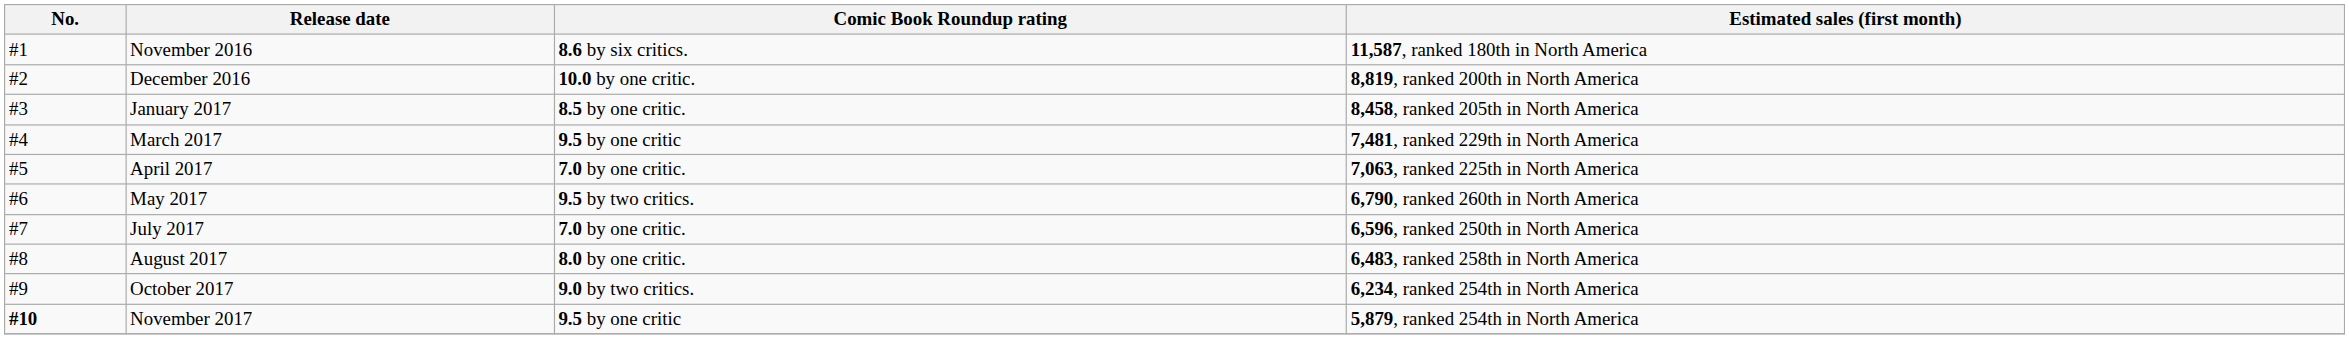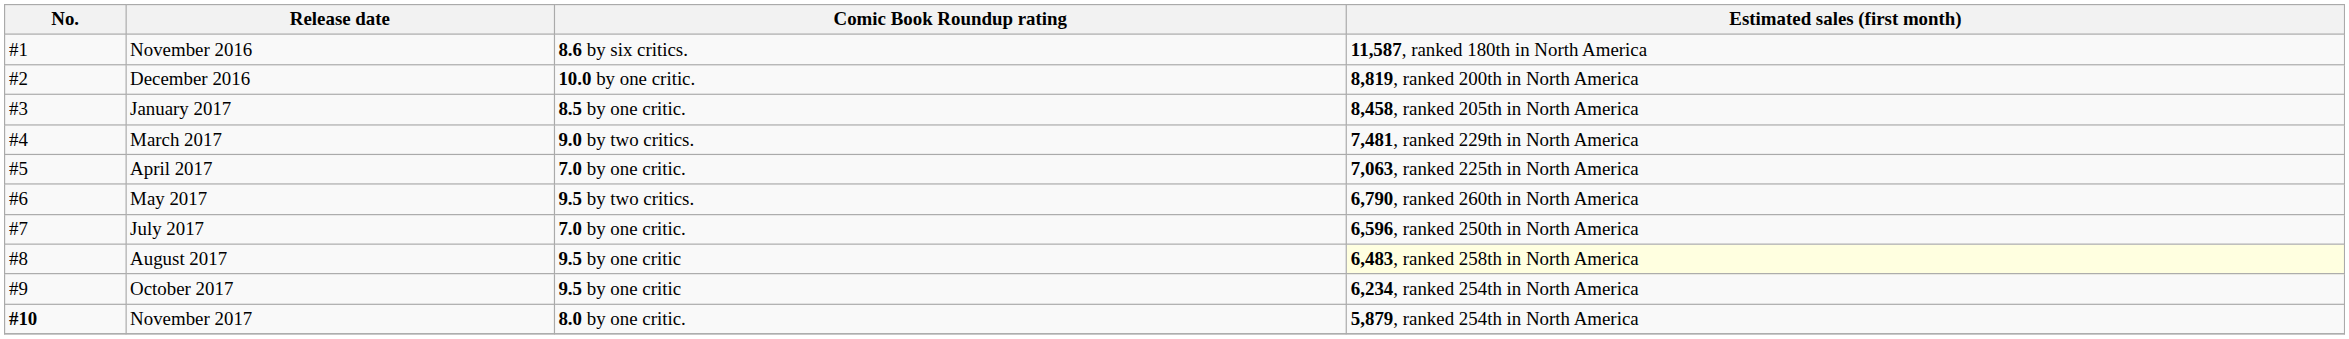 <table class="wikitable" width=100%>
 <tr>
 <th>No.</th>
 <th>Release date</th>
 <th>Comic Book Roundup rating</th>
 <th>Estimated sales (first month)</th>
 </tr>
 <tr>
 <td>#1</td>
 <td>November 2016</td>
 <td><strong>8.6</strong> by six critics.</td>
 <td><strong>11,587</strong>, ranked 180th in North America</td>
 </tr>
 <tr>
 <td>#2</td>
 <td>December 2016</td>
 <td><strong>10.0</strong> by one critic.</td>
 <td><strong>8,819</strong>, ranked 200th in North America</td>
 </tr>
 <tr>
 <td>#3</td>
 <td>January 2017</td>
 <td><strong>8.5</strong> by one critic.</td>
 <td><strong>8,458</strong>, ranked 205th in North America</td>
 </tr>
 <tr>
 <td>#4</td>
 <td>March 2017</td>
-<td><strong>9.5</strong> by one critic</td>
+<td><strong>9.0</strong> by two critics.</td>
 <td><strong>7,481</strong>, ranked 229th in North America</td>
 </tr>
 <tr>
 <td>#5</td>
 <td>April 2017</td>
 <td><strong>7.0</strong> by one critic.</td>
 <td><strong>7,063</strong>, ranked 225th in North America</td>
 </tr>
 <tr>
 <td>#6</td>
 <td>May 2017</td>
 <td><strong>9.5</strong> by two critics.</td>
 <td><strong>6,790</strong>, ranked 260th in North America</td>
 </tr>
 <tr>
 <td>#7</td>
 <td>July 2017</td>
 <td><strong>7.0</strong> by one critic.</td>
 <td><strong>6,596</strong>, ranked 250th in North America</td>
 </tr>
 <tr>
 <td>#8</td>
 <td>August 2017</td>
-<td><strong>8.0</strong> by one critic.</td>
-<td><strong>6,483</strong>, ranked 258th in North America</td>
+<td><strong>9.5</strong> by one critic</td>
+<td style="background: lightyellow;"><strong>6,483</strong>, ranked 258th in North America</td>
 </tr>
 <tr>
 <td>#9</td>
 <td>October 2017</td>
-<td><strong>9.0</strong> by two critics.</td>
+<td><strong>9.5</strong> by one critic</td>
 <td><strong>6,234</strong>, ranked 254th in North America</td>
 </tr>
 <tr>
 <td><strong>#10</strong></td>
 <td>November 2017</td>
-<td><strong>9.5</strong> by one critic</td>
+<td><strong>8.0</strong> by one critic.</td>
 <td><strong>5,879</strong>, ranked 254th in North America</td>
 </tr>
 <tr>
 </tr>
 </table>
